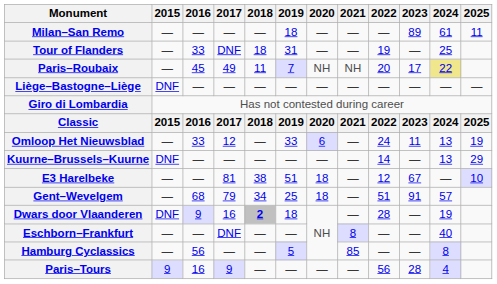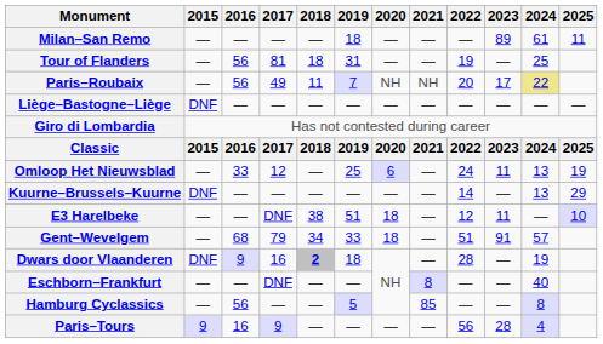 <table class="wikitable plainrowheaders">
 <tr>
 <th scope="col">Monument</th>
 <th scope="col">2015</th>
 <th scope="col">2016</th>
 <th scope="col">2017</th>
 <th scope="col">2018</th>
 <th scope="col">2019</th>
 <th scope="col">2020</th>
 <th scope="col">2021</th>
 <th scope="col">2022</th>
 <th scope="col">2023</th>
 <th scope="col">2024</th>
 <th scope="col">2025</th>
 </tr>
 <tr style="text-align:center;">
 <th scope="row"><a href='#'>Milan–San Remo</a></th>
 <td>—</td>
 <td>—</td>
 <td>—</td>
 <td>—</td>
 <td><a href='#'>18</a></td>
 <td>—</td>
 <td>—</td>
 <td>—</td>
 <td><a href='#'>89</a></td>
 <td><a href='#'>61</a></td>
 <td><a href='#'>11</a></td>
 </tr>
 <tr style="text-align:center;">
 <th scope="row"><a href='#'>Tour of Flanders</a></th>
 <td>—</td>
-<td><a href='#'>33</a></td>
-<td><a href='#'>DNF</a></td>
+<td><a href='#'>56</a></td>
+<td><a href='#'>81</a></td>
 <td><a href='#'>18</a></td>
 <td><a href='#'>31</a></td>
 <td>—</td>
 <td>—</td>
 <td><a href='#'>19</a></td>
 <td>—</td>
 <td><a href='#'>25</a></td>
 <td></td>
 </tr>
 <tr style="text-align:center;">
 <th scope="row"><a href='#'>Paris–Roubaix</a></th>
 <td>—</td>
-<td><a href='#'>45</a></td>
+<td><a href='#'>56</a></td>
 <td><a href='#'>49</a></td>
 <td><a href='#'>11</a></td>
 <td style="background:#ddf;"><a href='#'>7</a></td>
 <td style="color:#4d4d4d;">NH</td>
 <td style="color:#4d4d4d;">NH</td>
 <td><a href='#'>20</a></td>
 <td><a href='#'>17</a></td>
 <td style="background: khaki;"><a href='#'>22</a></td>
 <td></td>
 </tr>
 <tr style="text-align:center;">
 <th scope="row"><a href='#'>Liège–Bastogne–Liège</a></th>
 <td><a href='#'>DNF</a></td>
 <td>—</td>
 <td>—</td>
 <td>—</td>
 <td>—</td>
 <td>—</td>
 <td>—</td>
 <td>—</td>
 <td>—</td>
 <td>—</td>
 <td>—</td>
 </tr>
 <tr style="text-align:center;">
 <th scope="row"><a href='#'>Giro di Lombardia</a></th>
 <td style="color:#4d4d4d;" colspan=11>Has not contested during career</td>
 </tr>
 <tr>
 <th><a href='#'>Classic</a></th>
 <th scope="col">2015</th>
 <th scope="col">2016</th>
 <th scope="col">2017</th>
 <th scope="col">2018</th>
 <th scope="col">2019</th>
 <th scope="col">2020</th>
 <th scope="col">2021</th>
 <th scope="col">2022</th>
 <th scope="col">2023</th>
 <th scope="col">2024</th>
 <th scope="col">2025</th>
 </tr>
 <tr style="text-align:center;">
 <th scope="row"><a href='#'>Omloop Het Nieuwsblad</a></th>
 <td>—</td>
 <td><a href='#'>33</a></td>
 <td><a href='#'>12</a></td>
 <td>—</td>
-<td><a href='#'>33</a></td>
+<td><a href='#'>25</a></td>
 <td style="background:#ddf;"><a href='#'>6</a></td>
 <td>—</td>
 <td><a href='#'>24</a></td>
 <td><a href='#'>11</a></td>
 <td><a href='#'>13</a></td>
 <td><a href='#'>19</a></td>
 </tr>
 <tr style="text-align:center;">
 <th scope="row"><a href='#'>Kuurne–Brussels–Kuurne</a></th>
 <td><a href='#'>DNF</a></td>
 <td>—</td>
 <td>—</td>
 <td>—</td>
 <td>—</td>
 <td>—</td>
 <td>—</td>
 <td><a href='#'>14</a></td>
 <td>—</td>
 <td><a href='#'>13</a></td>
 <td><a href='#'>29</a></td>
 </tr>
 <tr style="text-align:center;">
 <th scope="row"><a href='#'>E3 Harelbeke</a></th>
 <td>—</td>
 <td>—</td>
-<td><a href='#'>81</a></td>
+<td><a href='#'>DNF</a></td>
 <td><a href='#'>38</a></td>
 <td><a href='#'>51</a></td>
 <td><a href='#'>18</a></td>
 <td>—</td>
 <td><a href='#'>12</a></td>
-<td><a href='#'>67</a></td>
+<td><a href='#'>11</a></td>
 <td>—</td>
 <td style="background:#ddf;"><a href='#'>10</a></td>
 </tr>
 <tr style="text-align:center;">
 <th scope="row"><a href='#'>Gent–Wevelgem</a></th>
 <td>—</td>
 <td><a href='#'>68</a></td>
 <td><a href='#'>79</a></td>
 <td><a href='#'>34</a></td>
-<td><a href='#'>25</a></td>
+<td><a href='#'>33</a></td>
 <td><a href='#'>18</a></td>
 <td>—</td>
 <td><a href='#'>51</a></td>
 <td><a href='#'>91</a></td>
 <td><a href='#'>57</a></td>
 </tr>
 <tr style="text-align:center;">
 <th scope="row"><a href='#'>Dwars door Vlaanderen</a></th>
 <td><a href='#'>DNF</a></td>
 <td style="background:#ddf;"><a href='#'>9</a></td>
 <td><a href='#'>16</a></td>
 <td style="background:#C0C0C0;"><a href='#'><strong>2</strong></a></td>
 <td><a href='#'>18</a></td>
 <td style="color:#4d4d4d;" rowspan=3>NH</td>
 <td>—</td>
 <td><a href='#'>28</a></td>
 <td>—</td>
 <td><a href='#'>19</a></td>
 <td></td>
 </tr>
 <tr style="text-align:center;">
 <th scope="row"><a href='#'>Eschborn–Frankfurt</a></th>
 <td>—</td>
 <td>—</td>
 <td><a href='#'>DNF</a></td>
 <td>—</td>
 <td>—</td>
 <td style="background:#ddf;"><a href='#'>8</a></td>
 <td>—</td>
 <td>—</td>
 <td><a href='#'>40</a></td>
 <td></td>
 </tr>
 <tr style="text-align:center;">
 <th scope="row"><a href='#'>Hamburg Cyclassics</a></th>
 <td>—</td>
 <td><a href='#'>56</a></td>
 <td>—</td>
 <td>—</td>
 <td style="background:#ddf;"><a href='#'>5</a></td>
 <td><a href='#'>85</a></td>
 <td>—</td>
 <td>—</td>
 <td style="background:#ddf;"><a href='#'>8</a></td>
 <td></td>
 </tr>
 <tr style="text-align:center;">
 <th scope="row"><a href='#'>Paris–Tours</a></th>
 <td style="background:#ddf;"><a href='#'>9</a></td>
 <td><a href='#'>16</a></td>
 <td style="background:#ddf;"><a href='#'>9</a></td>
 <td>—</td>
 <td>—</td>
 <td>—</td>
 <td>—</td>
 <td><a href='#'>56</a></td>
 <td><a href='#'>28</a></td>
 <td style="background:#ddf;"><a href='#'>4</a></td>
 <td></td>
 </tr>
 </table>
